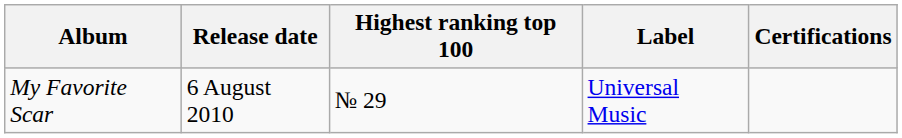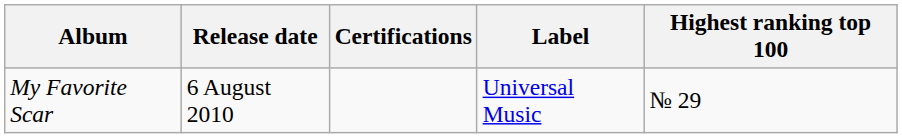 <table class="wikitable">
 <tr>
 <th>Album</th>
 <th>Release date</th>
+<th>Certifications</th>
+<th>Label</th>
 <th>Highest ranking top 100</th>
-<th>Label</th>
-<th>Certifications</th>
 </tr>
 <tr>
 <td><em>My Favorite Scar</em></td>
 <td>6 August 2010</td>
+<td></td>
+<td><a href='#'>Universal Music</a></td>
 <td>№ 29</td>
-<td><a href='#'>Universal Music</a></td>
-<td></td>
 </tr>
 </table>
